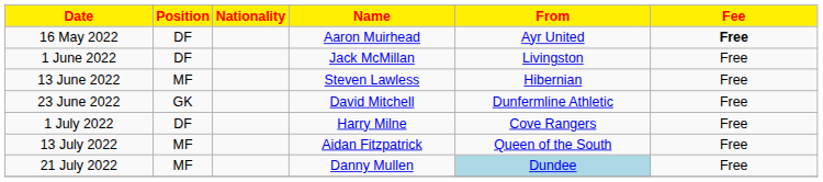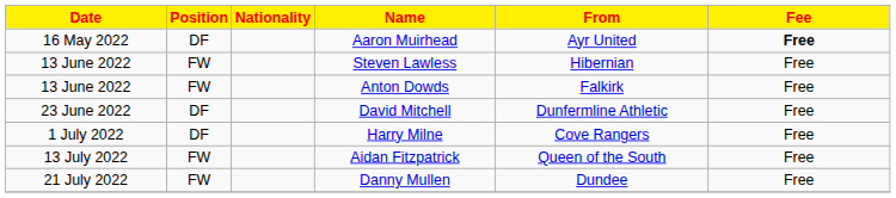 <table class="wikitable"  style="text-align:center; font-size:90%; ">
 <tr>
 <th style="background:#FFEF00; color:red; width:150px;">Date</th>
 <th style="background:#FFEF00; color:red; width:45px;">Position</th>
 <th style="background:#FFEF00; color:red; width:45px;">Nationality</th>
 <th style="background:#FFEF00; color:red; width:170px;">Name</th>
 <th style="background:#FFEF00; color:red; width:200px;">From</th>
 <th style="background:#FFEF00; color:red; width:170px;">Fee</th>
 </tr>
 <tr>
 <td>16 May 2022</td>
 <td>DF</td>
 <td></td>
 <td><a href='#'>Aaron Muirhead</a></td>
 <td><a href='#'>Ayr United</a></td>
 <td><strong>Free</strong></td>
 </tr>
 <tr>
-<td>1 June 2022</td>
-<td>DF</td>
-<td></td>
-<td><a href='#'>Jack McMillan</a></td>
-<td><a href='#'>Livingston</a></td>
-<td>Free</td>
-</tr>
-<tr>
 <td>13 June 2022</td>
-<td>MF</td>
+<td>FW</td>
 <td></td>
 <td><a href='#'>Steven Lawless</a></td>
 <td><a href='#'>Hibernian</a></td>
 <td>Free</td>
 </tr>
 <tr>
+<td>13 June 2022</td>
+<td>FW</td>
+<td></td>
+<td><a href='#'>Anton Dowds</a></td>
+<td><a href='#'>Falkirk</a></td>
+<td>Free</td>
+</tr>
+<tr>
 <td>23 June 2022</td>
-<td>GK</td>
+<td>DF</td>
 <td></td>
 <td><a href='#'>David Mitchell</a></td>
 <td><a href='#'>Dunfermline Athletic</a></td>
 <td>Free</td>
 </tr>
 <tr>
 <td>1 July 2022</td>
 <td>DF</td>
 <td></td>
 <td><a href='#'>Harry Milne</a></td>
 <td><a href='#'>Cove Rangers</a></td>
 <td>Free</td>
 </tr>
 <tr>
 <td>13 July 2022</td>
-<td>MF</td>
+<td>FW</td>
 <td></td>
 <td><a href='#'>Aidan Fitzpatrick</a></td>
 <td><a href='#'>Queen of the South</a></td>
 <td>Free</td>
 </tr>
 <tr>
 <td>21 July 2022</td>
-<td>MF</td>
+<td>FW</td>
 <td></td>
 <td><a href='#'>Danny Mullen</a></td>
-<td style="background: lightblue;"><a href='#'>Dundee</a></td>
+<td><a href='#'>Dundee</a></td>
 <td>Free</td>
 </tr>
 <tr>
 </tr>
 </table>
